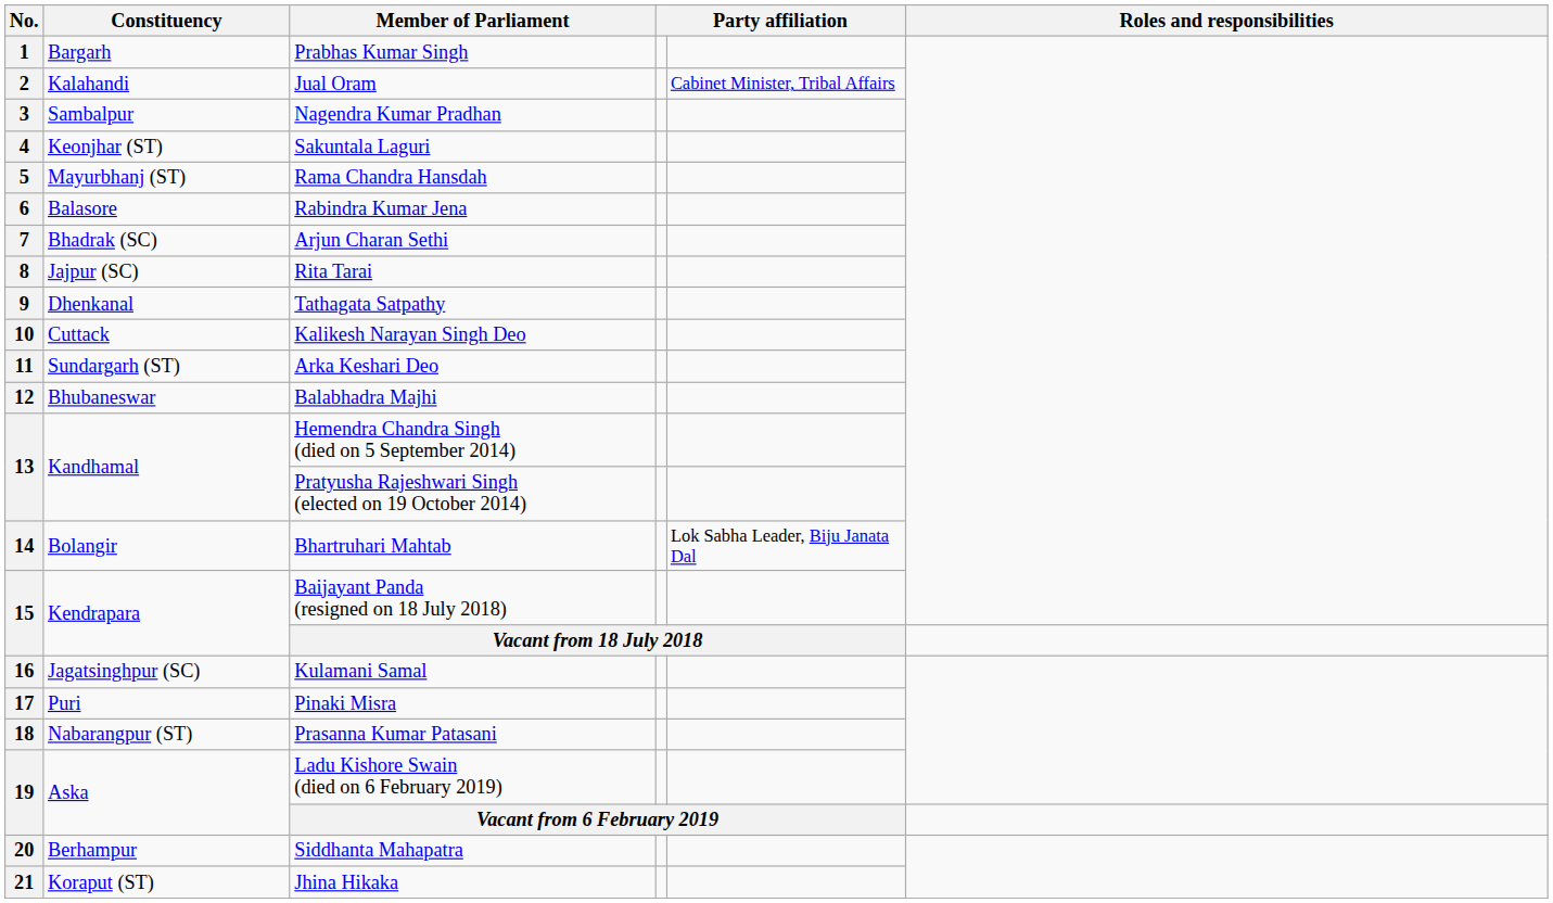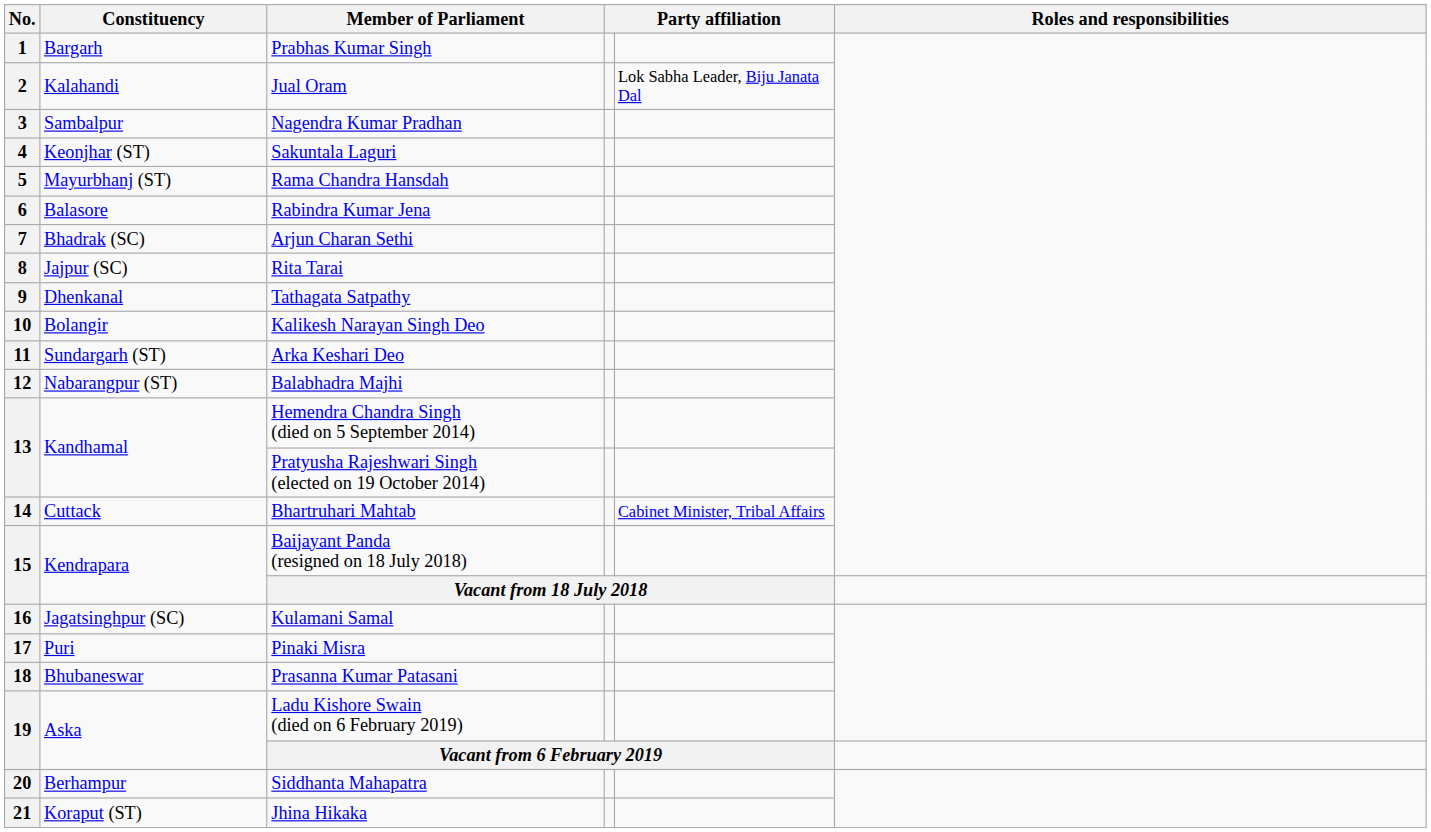 <table class="wikitable">
 <tr style="text-align:center;">
 <th>No.</th>
 <th style="width:12em">Constituency</th>
 <th style="width:18em">Member of Parliament</th>
 <th colspan="2" style="width:18em">Party affiliation</th>
 <th style="width:32em">Roles and responsibilities</th>
 </tr>
 <tr>
 <th>1</th>
 <td><a href='#'>Bargarh</a></td>
 <td><a href='#'>Prabhas Kumar Singh</a></td>
 <td></td>
 <td></td>
 </tr>
 <tr>
 <th>2</th>
 <td><a href='#'>Kalahandi</a></td>
 <td><a href='#'>Jual Oram</a></td>
 <td></td>
-<td style="font-size:90%"><a href='#'>Cabinet Minister, Tribal Affairs</a></td>
+<td style="font-size:90%">Lok Sabha Leader, <a href='#'>Biju Janata Dal</a></td>
 </tr>
 <tr>
 <th>3</th>
 <td><a href='#'>Sambalpur</a></td>
 <td><a href='#'>Nagendra Kumar Pradhan</a></td>
 <td></td>
 <td></td>
 </tr>
 <tr>
 <th>4</th>
 <td><a href='#'>Keonjhar</a> (ST)</td>
 <td><a href='#'>Sakuntala Laguri</a></td>
 <td></td>
 <td></td>
 </tr>
 <tr>
 <th>5</th>
 <td><a href='#'>Mayurbhanj</a> (ST)</td>
 <td><a href='#'>Rama Chandra Hansdah</a></td>
 <td></td>
 <td></td>
 </tr>
 <tr>
 <th>6</th>
 <td><a href='#'>Balasore</a></td>
 <td><a href='#'>Rabindra Kumar Jena</a></td>
 <td></td>
 <td></td>
 </tr>
 <tr>
 <th>7</th>
 <td><a href='#'>Bhadrak</a> (SC)</td>
 <td><a href='#'>Arjun Charan Sethi</a></td>
 <td></td>
 <td></td>
 </tr>
 <tr>
 <th>8</th>
 <td><a href='#'>Jajpur</a> (SC)</td>
 <td><a href='#'>Rita Tarai</a></td>
 <td></td>
 <td></td>
 </tr>
 <tr>
 <th>9</th>
 <td><a href='#'>Dhenkanal</a></td>
 <td><a href='#'>Tathagata Satpathy</a></td>
 <td></td>
 <td></td>
 </tr>
 <tr>
 <th>10</th>
-<td><a href='#'>Cuttack</a></td>
+<td><a href='#'>Bolangir</a></td>
 <td><a href='#'>Kalikesh Narayan Singh Deo</a></td>
 <td></td>
 <td></td>
 </tr>
 <tr>
 <th>11</th>
 <td><a href='#'>Sundargarh</a> (ST)</td>
 <td><a href='#'>Arka Keshari Deo</a></td>
 <td></td>
 <td></td>
 </tr>
 <tr>
 <th>12</th>
-<td><a href='#'>Bhubaneswar</a></td>
+<td><a href='#'>Nabarangpur</a> (ST)</td>
 <td><a href='#'>Balabhadra Majhi</a></td>
 <td></td>
 <td></td>
 </tr>
 <tr>
 <th rowspan="2">13</th>
 <td rowspan="2"><a href='#'>Kandhamal</a></td>
 <td><a href='#'>Hemendra Chandra Singh</a><br>(died on 5 September 2014)</td>
 <td></td>
 <td></td>
 </tr>
 <tr>
 <td><a href='#'>Pratyusha Rajeshwari Singh</a><br>(elected on 19 October 2014)</td>
 <td></td>
 <td></td>
 </tr>
 <tr>
 <th>14</th>
-<td><a href='#'>Bolangir</a></td>
+<td><a href='#'>Cuttack</a></td>
 <td><a href='#'>Bhartruhari Mahtab</a></td>
 <td></td>
-<td style="font-size:90%">Lok Sabha Leader, <a href='#'>Biju Janata Dal</a></td>
+<td style="font-size:90%"><a href='#'>Cabinet Minister, Tribal Affairs</a></td>
 </tr>
 <tr>
 <th rowspan="2">15</th>
 <td rowspan="2"><a href='#'>Kendrapara</a></td>
 <td><a href='#'>Baijayant Panda</a><br>(resigned on 18 July 2018)</td>
 <td></td>
 <td></td>
 </tr>
 <tr>
 <th colspan="3"><em>Vacant from 18 July 2018</em></th>
 <td></td>
 </tr>
 <tr>
 <th>16</th>
 <td><a href='#'>Jagatsinghpur</a> (SC)</td>
 <td><a href='#'>Kulamani Samal</a></td>
 <td></td>
 <td></td>
 </tr>
 <tr>
 <th>17</th>
 <td><a href='#'>Puri</a></td>
 <td><a href='#'>Pinaki Misra</a></td>
 <td></td>
 <td></td>
 </tr>
 <tr>
 <th>18</th>
-<td><a href='#'>Nabarangpur</a> (ST)</td>
+<td><a href='#'>Bhubaneswar</a></td>
 <td><a href='#'>Prasanna Kumar Patasani</a></td>
 <td></td>
 <td></td>
 </tr>
 <tr>
 <th rowspan="2">19</th>
 <td rowspan="2"><a href='#'>Aska</a></td>
 <td><a href='#'>Ladu Kishore Swain</a><br>(died on 6 February 2019)</td>
 <td></td>
 <td></td>
 </tr>
 <tr>
 <th colspan="3"><em>Vacant from 6 February 2019</em></th>
 <td></td>
 </tr>
 <tr>
 <th>20</th>
 <td><a href='#'>Berhampur</a></td>
 <td><a href='#'>Siddhanta Mahapatra</a></td>
 <td></td>
 <td></td>
 </tr>
 <tr>
 <th>21</th>
 <td><a href='#'>Koraput</a> (ST)</td>
 <td><a href='#'>Jhina Hikaka</a></td>
 <td></td>
 <td></td>
 </tr>
 <tr>
 </tr>
 </table>
